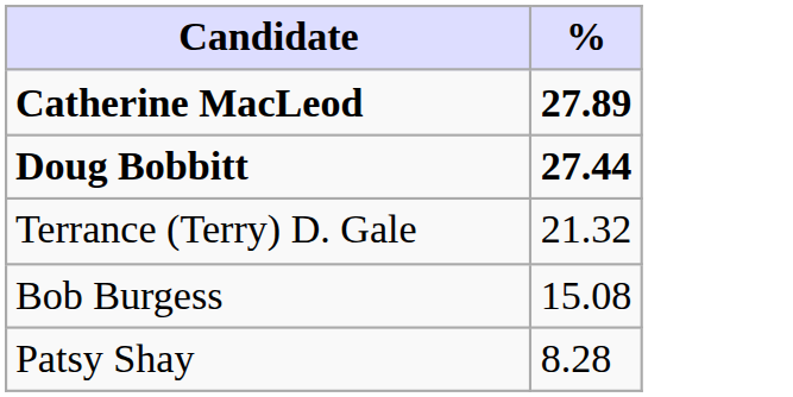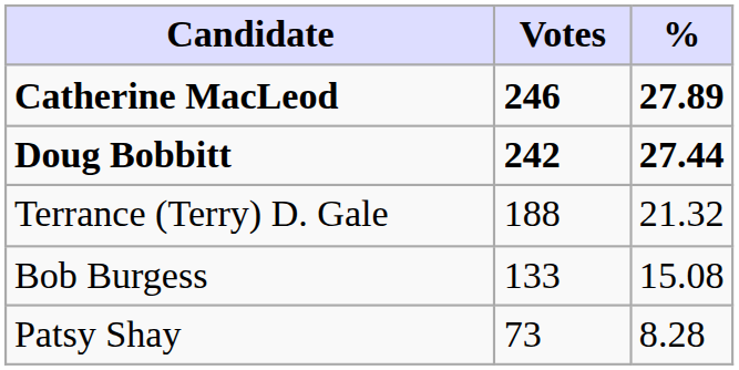 <table class="wikitable">
 <tr>
 <th style="background:#ddf; width:200px;">Candidate</th>
+<th style="background:#ddf; width:50px;">Votes</th>
 <th style="background:#ddf; width:30px;">%</th>
 </tr>
 <tr>
 <td><strong>Catherine MacLeod</strong></td>
+<td><strong>246</strong></td>
 <td><strong>27.89</strong></td>
 </tr>
 <tr>
 <td><strong>Doug Bobbitt</strong></td>
+<td><strong>242</strong></td>
 <td><strong>27.44</strong></td>
 </tr>
 <tr>
 <td>Terrance (Terry) D. Gale</td>
+<td>188</td>
 <td>21.32</td>
 </tr>
 <tr>
 <td>Bob Burgess</td>
+<td>133</td>
 <td>15.08</td>
 </tr>
 <tr>
 <td>Patsy Shay</td>
+<td>73</td>
 <td>8.28</td>
 </tr>
 </table>
